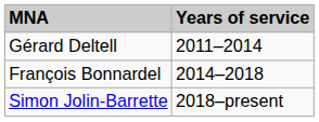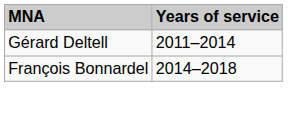 <table class="wikitable">
 <tr style="background:#ccc;">
 <td><strong>MNA</strong></td>
 <td><strong>Years of service</strong></td>
 </tr>
 <tr>
 <td>Gérard Deltell</td>
 <td>2011–2014</td>
 </tr>
 <tr>
 <td>François Bonnardel</td>
 <td>2014–2018</td>
 </tr>
-<tr>
-<td><a href='#'>Simon Jolin-Barrette</a></td>
-<td>2018–present</td>
-</tr>
 </table>
